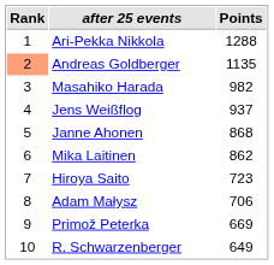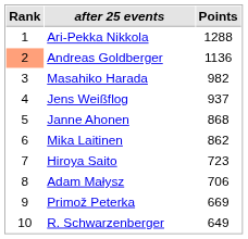 <table cellspacing="1" cellpadding="3" style="border:1px solid #AAAAAA;font-size:86%">
 <tr bgcolor="#E4E4E4">
 <th style="border-bottom:1px solid #AAAAAA" width=10>Rank</th>
 <th style="border-bottom:1px solid #AAAAAA" width=155><em>after 25 events</em></th>
 <th style="border-bottom:1px solid #AAAAAA" width=40>Points</th>
 </tr>
 <tr>
 <td align=center>1</td>
 <td> <a href='#'>Ari-Pekka Nikkola</a></td>
 <td align=center>1288</td>
 </tr>
 <tr>
 <td align=center style="background: lightsalmon;">2</td>
 <td> <a href='#'>Andreas Goldberger</a></td>
-<td align=center>1135</td>
+<td align=center>1136</td>
 </tr>
 <tr>
 <td align=center>3</td>
 <td> <a href='#'>Masahiko Harada</a></td>
 <td align=center>982</td>
 </tr>
 <tr>
 <td align=center>4</td>
 <td> <a href='#'>Jens Weißflog</a></td>
 <td align=center>937</td>
 </tr>
 <tr>
 <td align=center>5</td>
 <td> <a href='#'>Janne Ahonen</a></td>
 <td align=center>868</td>
 </tr>
 <tr>
 <td align=center>6</td>
 <td> <a href='#'>Mika Laitinen</a></td>
 <td align=center>862</td>
 </tr>
 <tr>
 <td align=center>7</td>
 <td> <a href='#'>Hiroya Saito</a></td>
 <td align=center>723</td>
 </tr>
 <tr>
 <td align=center>8</td>
 <td> <a href='#'>Adam Małysz</a></td>
 <td align=center>706</td>
 </tr>
 <tr>
 <td align=center>9</td>
 <td> <a href='#'>Primož Peterka</a></td>
 <td align=center>669</td>
 </tr>
 <tr>
 <td align=center>10</td>
 <td> <a href='#'>R. Schwarzenberger</a></td>
 <td align=center>649</td>
 </tr>
 </table>
